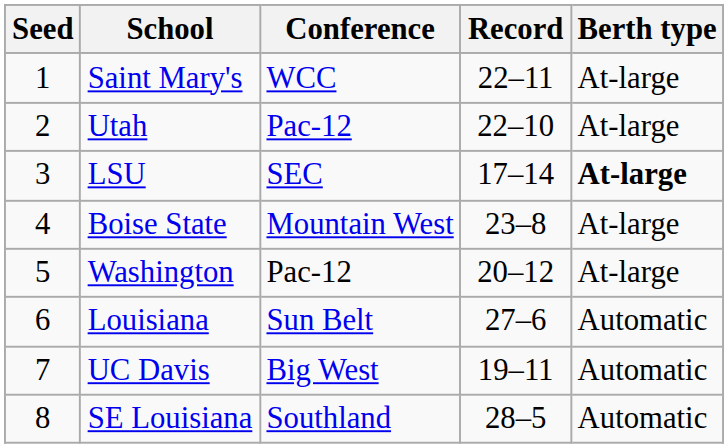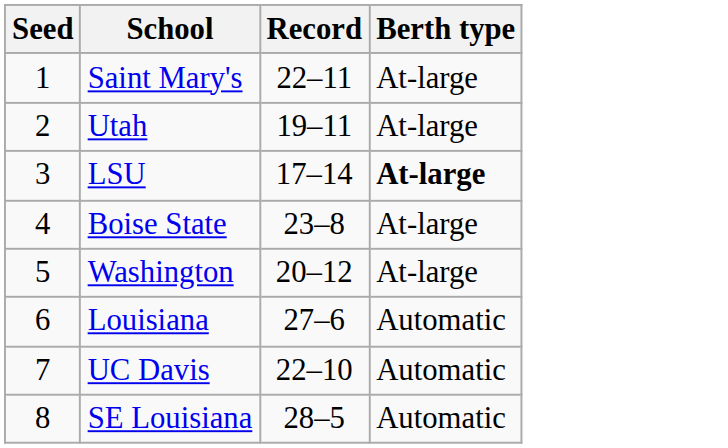 <table class="wikitable sortable">
 <tr>
 <th>Seed</th>
 <th>School</th>
-<th>Conference</th>
 <th>Record</th>
 <th>Berth type</th>
 </tr>
 <tr>
 <td align=center>1</td>
 <td><a href='#'>Saint Mary's</a></td>
-<td><a href='#'>WCC</a></td>
 <td align=center>22–11</td>
 <td>At-large</td>
 </tr>
 <tr>
 <td align=center>2</td>
 <td><a href='#'>Utah</a></td>
-<td><a href='#'>Pac-12</a></td>
-<td align=center>22–10</td>
+<td align=center>19–11</td>
 <td>At-large</td>
 </tr>
 <tr>
 <td align=center>3</td>
 <td><a href='#'>LSU</a></td>
-<td><a href='#'>SEC</a></td>
 <td align=center>17–14</td>
 <td><strong>At-large</strong></td>
 </tr>
 <tr>
 <td align=center>4</td>
 <td><a href='#'>Boise State</a></td>
-<td><a href='#'>Mountain West</a></td>
 <td align=center>23–8</td>
 <td>At-large</td>
 </tr>
 <tr>
 <td align=center>5</td>
 <td><a href='#'>Washington</a></td>
-<td>Pac-12</td>
 <td align=center>20–12</td>
 <td>At-large</td>
 </tr>
 <tr>
 <td align=center>6</td>
 <td><a href='#'>Louisiana</a></td>
-<td><a href='#'>Sun Belt</a></td>
 <td align=center>27–6</td>
 <td>Automatic</td>
 </tr>
 <tr>
 <td align=center>7</td>
 <td><a href='#'>UC Davis</a></td>
-<td><a href='#'>Big West</a></td>
-<td align=center>19–11</td>
+<td align=center>22–10</td>
 <td>Automatic</td>
 </tr>
 <tr>
 <td align=center>8</td>
 <td><a href='#'>SE Louisiana</a></td>
-<td><a href='#'>Southland</a></td>
 <td align=center>28–5</td>
 <td>Automatic</td>
 </tr>
 </table>
